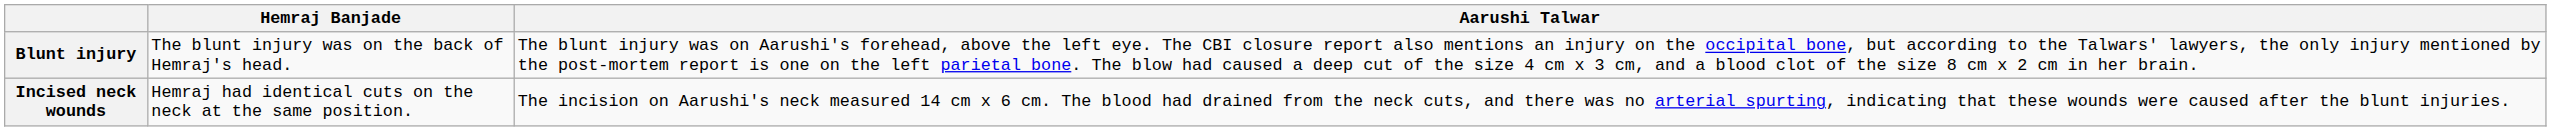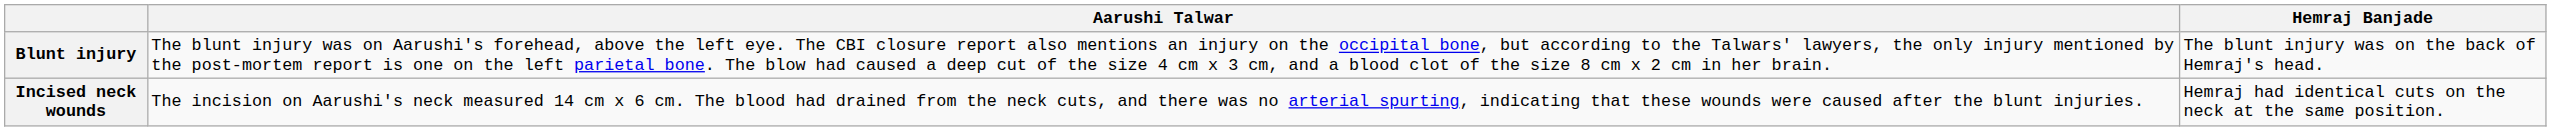 <table class="wikitable">
 <tr>
 <th></th>
+<th>Aarushi Talwar</th>
 <th>Hemraj Banjade</th>
-<th>Aarushi Talwar</th>
 </tr>
 <tr>
 <th>Blunt injury</th>
+<td>The blunt injury was on Aarushi's forehead, above the left eye. The CBI closure report also mentions an injury on the <a href='#'>occipital bone</a>, but according to the Talwars' lawyers, the only injury mentioned by the post-mortem report is one on the left <a href='#'>parietal bone</a>. The blow had caused a deep cut of the size 4 cm x 3 cm, and a blood clot of the size 8 cm x 2 cm in her brain.</td>
 <td>The blunt injury was on the back of Hemraj's head.</td>
-<td>The blunt injury was on Aarushi's forehead, above the left eye. The CBI closure report also mentions an injury on the <a href='#'>occipital bone</a>, but according to the Talwars' lawyers, the only injury mentioned by the post-mortem report is one on the left <a href='#'>parietal bone</a>. The blow had caused a deep cut of the size 4 cm x 3 cm, and a blood clot of the size 8 cm x 2 cm in her brain.</td>
 </tr>
 <tr>
 <th>Incised neck wounds</th>
+<td>The incision on Aarushi's neck measured 14 cm x 6 cm. The blood had drained from the neck cuts, and there was no <a href='#'>arterial spurting</a>, indicating that these wounds were caused after the blunt injuries.</td>
 <td>Hemraj had identical cuts on the neck at the same position.</td>
-<td>The incision on Aarushi's neck measured 14 cm x 6 cm. The blood had drained from the neck cuts, and there was no <a href='#'>arterial spurting</a>, indicating that these wounds were caused after the blunt injuries.</td>
 </tr>
 </table>
